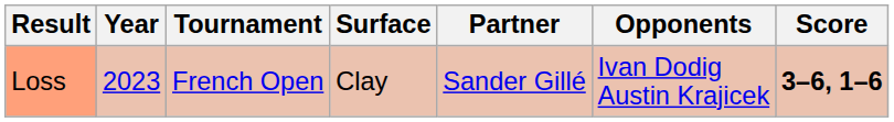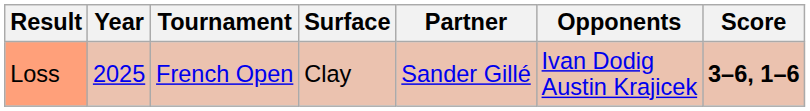 <table class="sortable wikitable">
 <tr>
 <th>Result</th>
 <th>Year</th>
 <th>Tournament</th>
 <th>Surface</th>
 <th>Partner</th>
 <th>Opponents</th>
 <th class="unsortable">Score</th>
 </tr>
 <tr style="background:#EBC2AF;">
 <td bgcolor=ffa07a>Loss</td>
-<td><a href='#'>2023</a></td>
+<td><a href='#'>2025</a></td>
 <td><a href='#'>French Open</a></td>
 <td>Clay</td>
 <td> <a href='#'>Sander Gillé</a></td>
 <td> <a href='#'>Ivan Dodig</a> <br>  <a href='#'>Austin Krajicek</a></td>
 <td><strong>3–6, 1–6</strong></td>
 </tr>
 </table>
